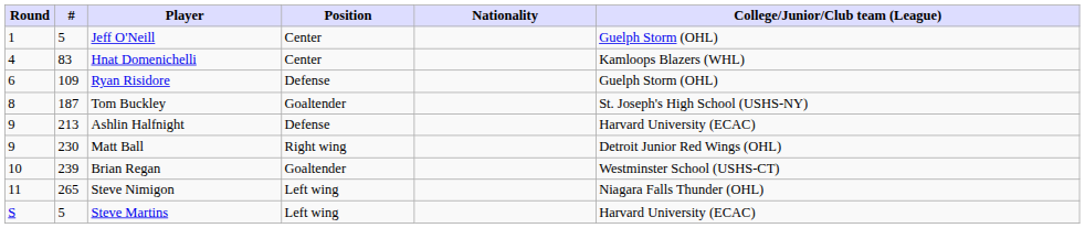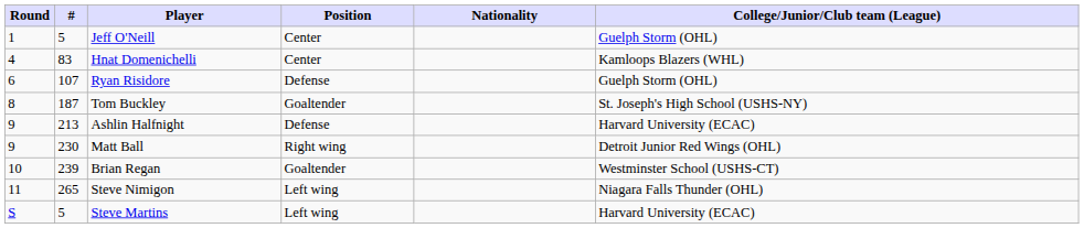 <table class="wikitable">
 <tr>
 <th style="background:#ddf; width:2.75%;">Round</th>
 <th style="background:#ddf; width:2.75%;">#</th>
 <th style="background:#ddf; width:16.0%;">Player</th>
 <th style="background:#ddf; width:11.0%;">Position</th>
 <th style="background:#ddf; width:15.0%;">Nationality</th>
 <th style="background:#ddf; width:40.0%;">College/Junior/Club team (League)</th>
 </tr>
 <tr>
 <td>1</td>
 <td>5</td>
 <td><a href='#'>Jeff O'Neill</a></td>
 <td>Center</td>
 <td></td>
 <td><a href='#'>Guelph Storm</a> (OHL)</td>
 </tr>
 <tr>
 <td>4</td>
 <td>83</td>
 <td><a href='#'>Hnat Domenichelli</a></td>
 <td>Center</td>
 <td></td>
 <td>Kamloops Blazers (WHL)</td>
 </tr>
 <tr>
 <td>6</td>
-<td>109</td>
+<td>107</td>
 <td><a href='#'>Ryan Risidore</a></td>
 <td>Defense</td>
 <td></td>
 <td>Guelph Storm (OHL)</td>
 </tr>
 <tr>
 <td>8</td>
 <td>187</td>
 <td>Tom Buckley</td>
 <td>Goaltender</td>
 <td></td>
 <td>St. Joseph's High School (USHS-NY)</td>
 </tr>
 <tr>
 <td>9</td>
 <td>213</td>
 <td>Ashlin Halfnight</td>
 <td>Defense</td>
 <td></td>
 <td>Harvard University (ECAC)</td>
 </tr>
 <tr>
 <td>9</td>
 <td>230</td>
 <td>Matt Ball</td>
 <td>Right wing</td>
 <td></td>
 <td>Detroit Junior Red Wings (OHL)</td>
 </tr>
 <tr>
 <td>10</td>
 <td>239</td>
 <td>Brian Regan</td>
 <td>Goaltender</td>
 <td></td>
 <td>Westminster School (USHS-CT)</td>
 </tr>
 <tr>
 <td>11</td>
 <td>265</td>
 <td>Steve Nimigon</td>
 <td>Left wing</td>
 <td></td>
 <td>Niagara Falls Thunder (OHL)</td>
 </tr>
 <tr>
 <td><a href='#'>S</a></td>
 <td>5</td>
 <td><a href='#'>Steve Martins</a></td>
 <td>Left wing</td>
 <td></td>
 <td>Harvard University (ECAC)</td>
 </tr>
 </table>
